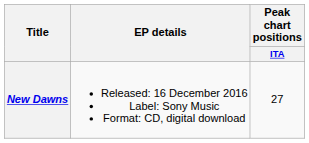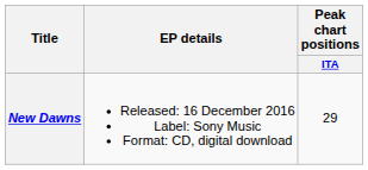 <table class="wikitable plainrowheaders" style="text-align:center;">
 <tr>
 <th scope="col" rowspan="2">Title</th>
 <th scope="col" rowspan="2">EP details</th>
 <th scope="col">Peak chart positions</th>
 </tr>
 <tr>
 <th scope="col" style="width:3em;font-size:85%;"><a href='#'>ITA</a><br></th>
 </tr>
 <tr>
 <th scope="row"><em><a href='#'>New Dawns</a></em></th>
 <td><br><ul><li>Released: 16 December 2016</li><li>Label: Sony Music</li><li>Format: CD, digital download</li></ul></td>
-<td>27<br></td>
+<td>29<br></td>
 </tr>
 </table>
